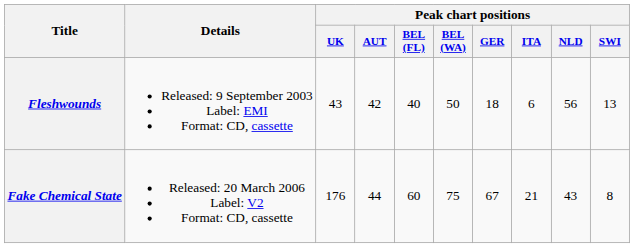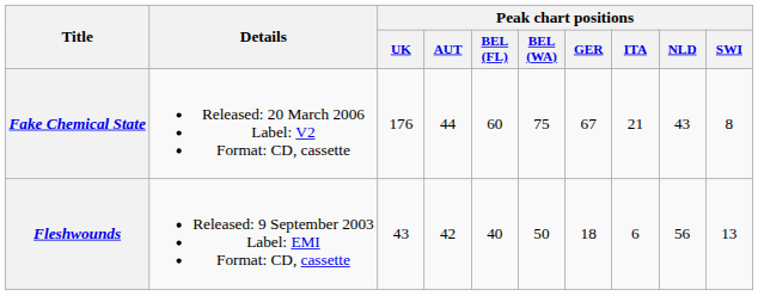 <table class="wikitable plainrowheaders" style="text-align:center">
 <tr>
 <th scope="col" rowspan="2">Title</th>
 <th scope="col" rowspan="2">Details</th>
 <th colspan="8">Peak chart positions</th>
 </tr>
 <tr>
 <th style="width:3em; font-size:85%"><a href='#'>UK</a><br></th>
 <th style="width:3em; font-size:85%"><a href='#'>AUT</a><br></th>
 <th style="width:3em; font-size:85%"><a href='#'>BEL<br>(FL)</a><br></th>
 <th style="width:3em; font-size:85%"><a href='#'>BEL<br>(WA)</a><br></th>
 <th style="width:3em; font-size:85%"><a href='#'>GER</a><br></th>
 <th style="width:3em; font-size:85%"><a href='#'>ITA</a><br></th>
 <th style="width:3em; font-size:85%"><a href='#'>NLD</a><br></th>
 <th style="width:3em; font-size:85%"><a href='#'>SWI</a><br></th>
 </tr>
 <tr>
+<th scope="row"><em><a href='#'>Fake Chemical State</a></em></th>
+<td><br><ul><li>Released: 20 March 2006</li><li>Label: <a href='#'>V2</a></li><li>Format: CD, cassette</li></ul></td>
+<td>176</td>
+<td>44</td>
+<td>60</td>
+<td>75</td>
+<td>67</td>
+<td>21</td>
+<td>43</td>
+<td>8</td>
+</tr>
+<tr>
 <th scope="row"><em><a href='#'>Fleshwounds</a></em></th>
 <td><br><ul><li>Released: 9 September 2003</li><li>Label: <a href='#'>EMI</a></li><li>Format: CD, <a href='#'>cassette</a></li></ul></td>
 <td>43</td>
 <td>42</td>
 <td>40</td>
 <td>50</td>
 <td>18</td>
 <td>6</td>
 <td>56</td>
 <td>13</td>
 </tr>
-<tr>
-<th scope="row"><em><a href='#'>Fake Chemical State</a></em></th>
-<td><br><ul><li>Released: 20 March 2006</li><li>Label: <a href='#'>V2</a></li><li>Format: CD, cassette</li></ul></td>
-<td>176</td>
-<td>44</td>
-<td>60</td>
-<td>75</td>
-<td>67</td>
-<td>21</td>
-<td>43</td>
-<td>8</td>
-</tr>
 </table>
